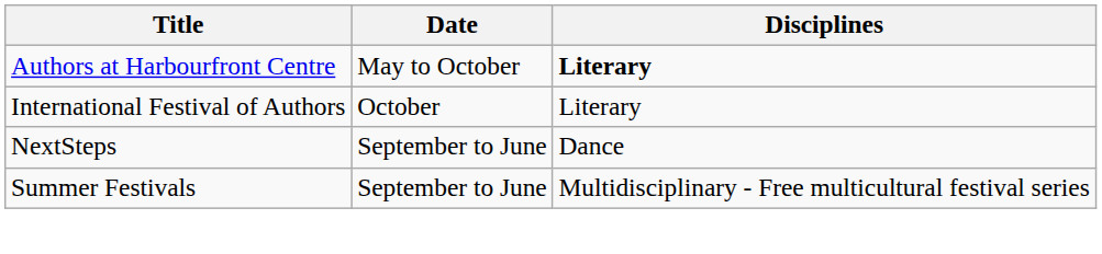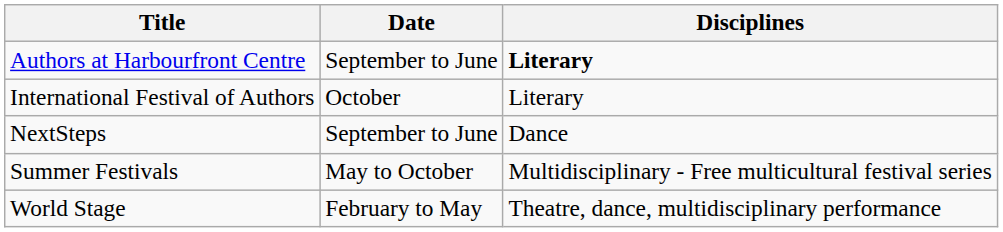 <table class="wikitable">
 <tr>
 <th>Title</th>
 <th>Date</th>
 <th>Disciplines</th>
 </tr>
 <tr>
 <td><a href='#'>Authors at Harbourfront Centre</a></td>
-<td>May to October</td>
+<td>September to June</td>
 <td><strong>Literary</strong></td>
 </tr>
 <tr>
 <td>International Festival of Authors</td>
 <td>October</td>
 <td>Literary</td>
 </tr>
 <tr>
 <td>NextSteps</td>
 <td>September to June</td>
 <td>Dance</td>
 </tr>
 <tr>
 <td>Summer Festivals</td>
-<td>September to June</td>
+<td>May to October</td>
 <td>Multidisciplinary - Free multicultural festival series</td>
 </tr>
+<tr>
+<td>World Stage</td>
+<td>February to May</td>
+<td>Theatre, dance, multidisciplinary performance</td>
+</tr>
 </table>
